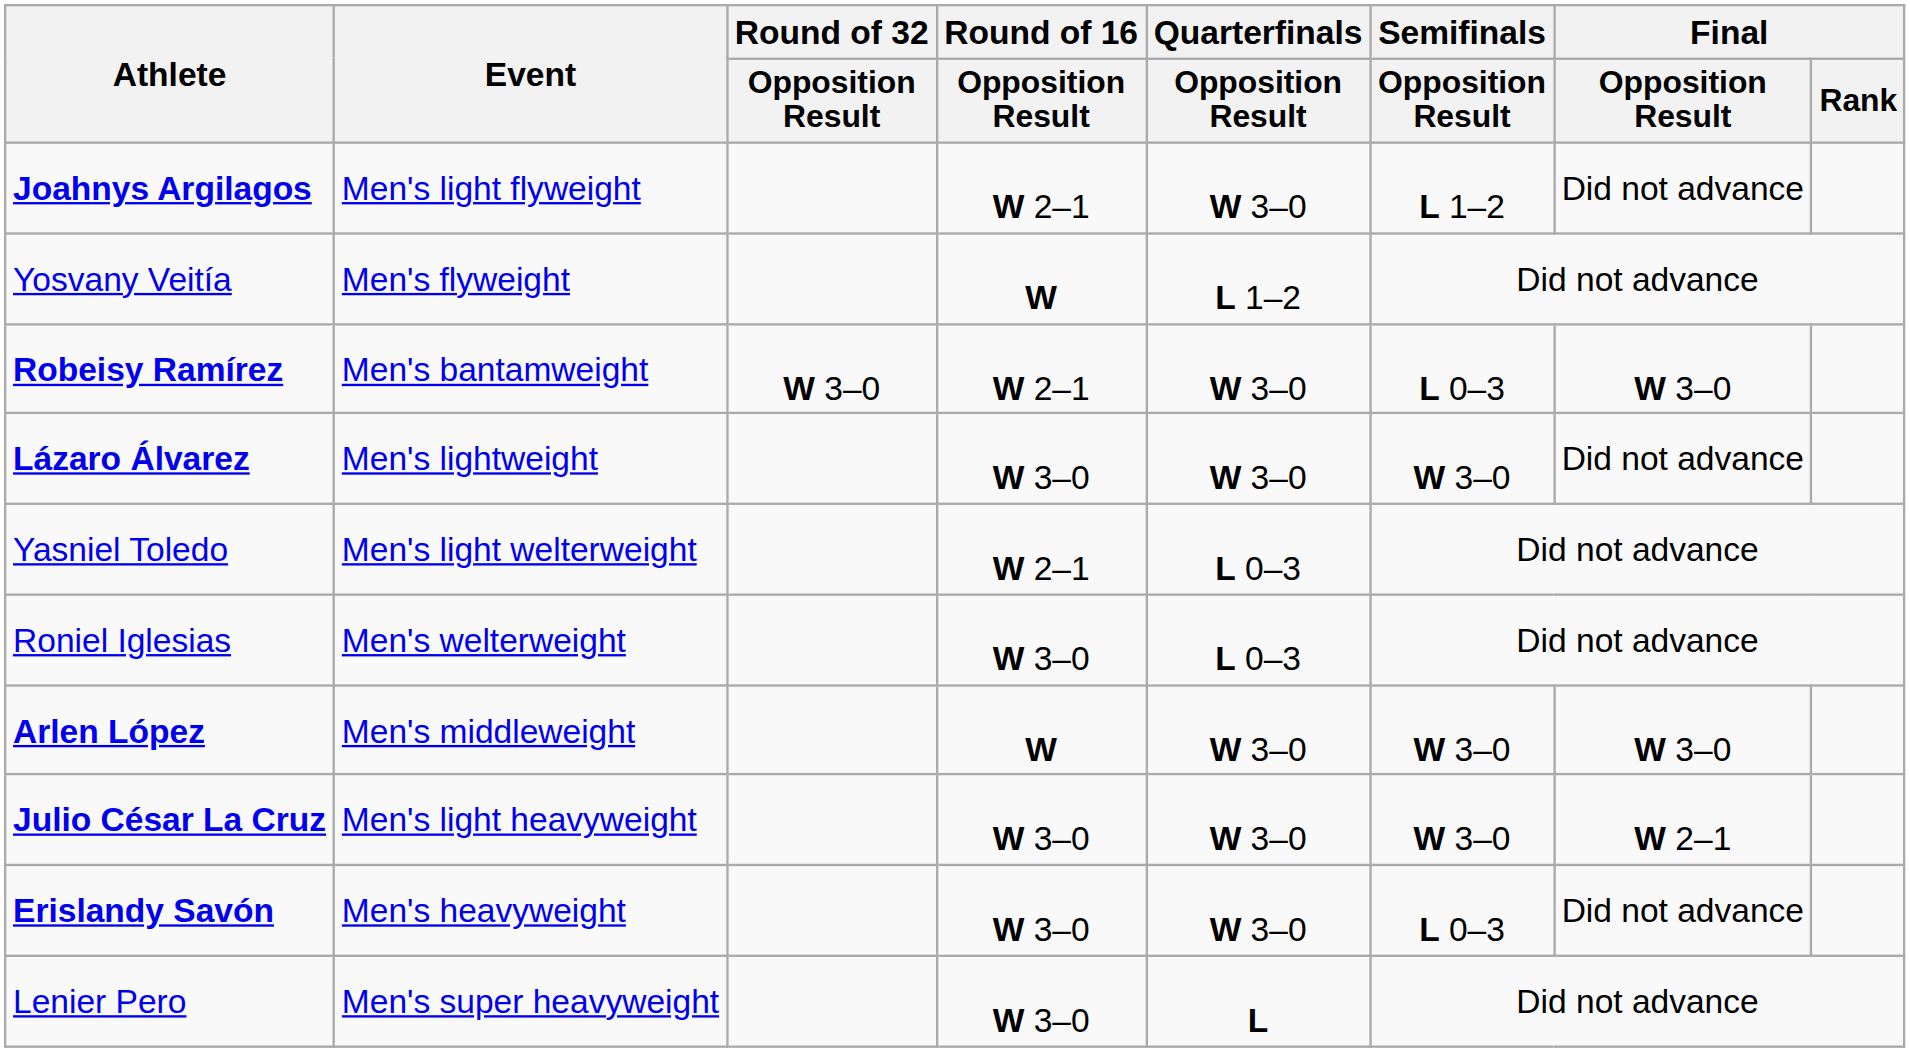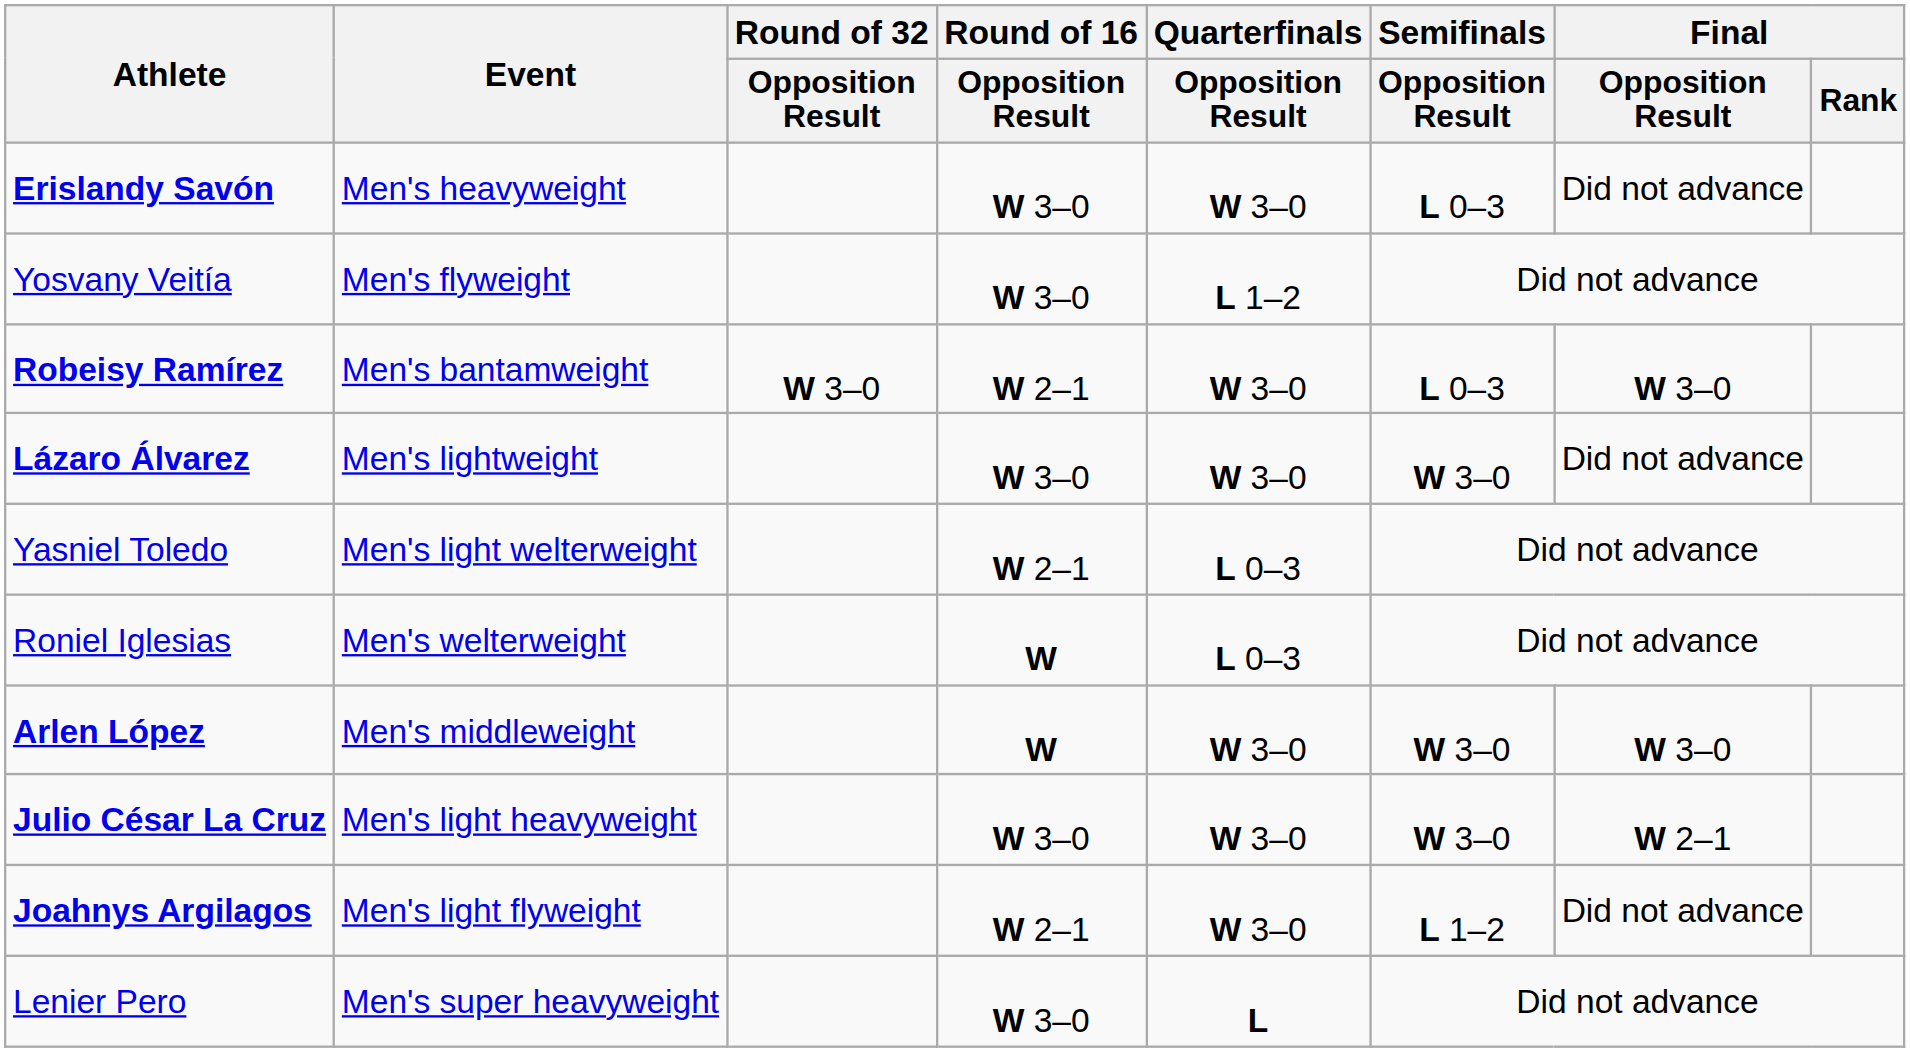 <table class="wikitable" style="font-size:90%">
 <tr>
 <th rowspan="2">Athlete</th>
 <th rowspan="2">Event</th>
 <th>Round of 32</th>
 <th>Round of 16</th>
 <th>Quarterfinals</th>
 <th>Semifinals</th>
 <th colspan=2>Final</th>
 </tr>
 <tr style="font-size:95%">
 <th>Opposition<br>Result</th>
 <th>Opposition<br>Result</th>
 <th>Opposition<br>Result</th>
 <th>Opposition<br>Result</th>
 <th>Opposition<br>Result</th>
 <th>Rank</th>
 </tr>
 <tr align=center>
-<td align=left><strong><a href='#'>Joahnys Argilagos</a></strong></td>
-<td align=left><a href='#'>Men's light flyweight</a></td>
+<td align=left><strong><a href='#'>Erislandy Savón</a></strong></td>
+<td align=left><a href='#'>Men's heavyweight</a></td>
 <td></td>
-<td><br><strong>W</strong> 2–1</td>
 <td><br><strong>W</strong> 3–0</td>
-<td><br><strong>L</strong> 1–2</td>
+<td><br><strong>W</strong> 3–0</td>
+<td><br><strong>L</strong> 0–3</td>
 <td>Did not advance</td>
 <td></td>
 </tr>
 <tr align=center>
 <td align=left><a href='#'>Yosvany Veitía</a></td>
 <td align=left><a href='#'>Men's flyweight</a></td>
 <td></td>
-<td><br><strong>W</strong> </td>
+<td><br><strong>W</strong> 3–0</td>
 <td><br><strong>L</strong> 1–2</td>
 <td colspan=3>Did not advance</td>
 </tr>
 <tr align=center>
 <td align=left><strong><a href='#'>Robeisy Ramírez</a></strong></td>
 <td align=left><a href='#'>Men's bantamweight</a></td>
 <td><br><strong>W</strong> 3–0</td>
 <td><br><strong>W</strong> 2–1</td>
 <td><br><strong>W</strong> 3–0</td>
 <td><br><strong>L</strong> 0–3</td>
 <td><br><strong>W</strong> 3–0</td>
 <td></td>
 </tr>
 <tr align=center>
 <td align=left><strong><a href='#'>Lázaro Álvarez</a></strong></td>
 <td align=left><a href='#'>Men's lightweight</a></td>
 <td></td>
 <td><br><strong>W</strong> 3–0</td>
 <td><br><strong>W</strong> 3–0</td>
 <td><br><strong>W</strong> 3–0</td>
 <td>Did not advance</td>
 <td></td>
 </tr>
 <tr align=center>
 <td align=left><a href='#'>Yasniel Toledo</a></td>
 <td align=left><a href='#'>Men's light welterweight</a></td>
 <td></td>
 <td><br><strong>W</strong> 2–1</td>
 <td><br><strong>L</strong> 0–3</td>
 <td colspan=3>Did not advance</td>
 </tr>
 <tr align=center>
 <td align=left><a href='#'>Roniel Iglesias</a></td>
 <td align=left><a href='#'>Men's welterweight</a></td>
 <td></td>
-<td><br><strong>W</strong> 3–0</td>
+<td><br><strong>W</strong> </td>
 <td><br><strong>L</strong> 0–3</td>
 <td colspan=3>Did not advance</td>
 </tr>
 <tr align=center>
 <td align=left><strong><a href='#'>Arlen López</a></strong></td>
 <td align=left><a href='#'>Men's middleweight</a></td>
 <td></td>
 <td><br><strong>W</strong> </td>
 <td><br><strong>W</strong> 3–0</td>
 <td><br><strong>W</strong> 3–0</td>
 <td><br><strong>W</strong> 3–0</td>
 <td></td>
 </tr>
 <tr align=center>
 <td align=left><strong><a href='#'>Julio César La Cruz</a></strong></td>
 <td align=left><a href='#'>Men's light heavyweight</a></td>
 <td></td>
 <td><br><strong>W</strong> 3–0</td>
 <td><br><strong>W</strong> 3–0</td>
 <td><br><strong>W</strong> 3–0</td>
 <td><br><strong>W</strong> 2–1</td>
 <td></td>
 </tr>
 <tr align=center>
-<td align=left><strong><a href='#'>Erislandy Savón</a></strong></td>
-<td align=left><a href='#'>Men's heavyweight</a></td>
+<td align=left><strong><a href='#'>Joahnys Argilagos</a></strong></td>
+<td align=left><a href='#'>Men's light flyweight</a></td>
 <td></td>
+<td><br><strong>W</strong> 2–1</td>
 <td><br><strong>W</strong> 3–0</td>
-<td><br><strong>W</strong> 3–0</td>
-<td><br><strong>L</strong> 0–3</td>
+<td><br><strong>L</strong> 1–2</td>
 <td>Did not advance</td>
 <td></td>
 </tr>
 <tr align=center>
 <td align=left><a href='#'>Lenier Pero</a></td>
 <td align=left><a href='#'>Men's super heavyweight</a></td>
 <td></td>
 <td><br><strong>W</strong> 3–0</td>
 <td><br><strong>L</strong> </td>
 <td colspan=3>Did not advance</td>
 </tr>
 </table>
